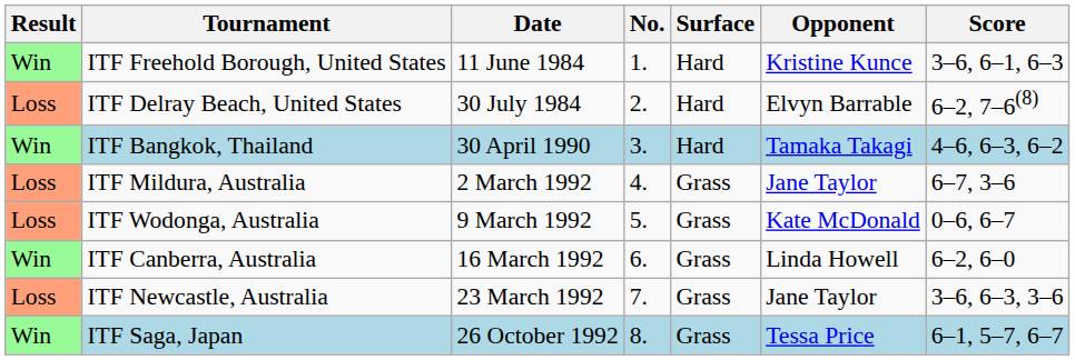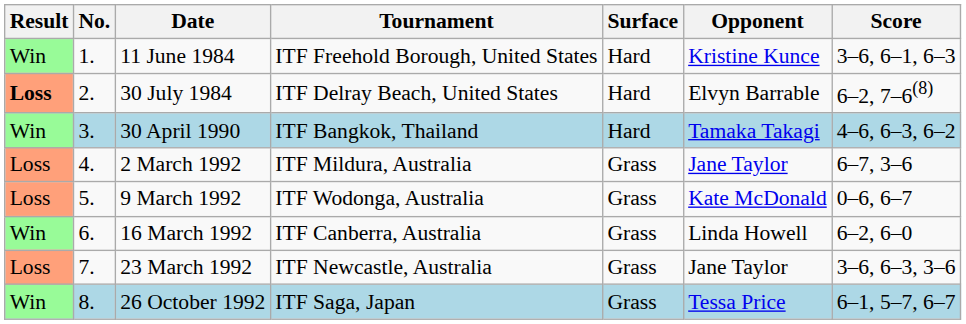 <table class="sortable wikitable">
 <tr>
 <th>Result</th>
+<th>No.</th>
+<th>Date</th>
 <th>Tournament</th>
-<th>Date</th>
-<th>No.</th>
 <th>Surface</th>
 <th>Opponent</th>
 <th class="unsortable">Score</th>
 </tr>
 <tr>
 <td style="background:#98fb98;">Win</td>
+<td>1.</td>
+<td>11 June 1984</td>
 <td>ITF Freehold Borough, United States</td>
-<td>11 June 1984</td>
-<td>1.</td>
 <td>Hard</td>
 <td> <a href='#'>Kristine Kunce</a></td>
 <td>3–6, 6–1, 6–3</td>
 </tr>
 <tr>
-<td style="background:#ffa07a;">Loss</td>
+<td style="background:#ffa07a;"><strong>Loss</strong></td>
+<td>2.</td>
+<td>30 July 1984</td>
 <td>ITF Delray Beach, United States</td>
-<td>30 July 1984</td>
-<td>2.</td>
 <td>Hard</td>
 <td> Elvyn Barrable</td>
 <td>6–2, 7–6<sup>(8)</sup></td>
 </tr>
 <tr style="background:lightblue;">
 <td style="background:#98fb98;">Win</td>
+<td>3.</td>
+<td>30 April 1990</td>
 <td>ITF Bangkok, Thailand</td>
-<td>30 April 1990</td>
-<td>3.</td>
 <td>Hard</td>
 <td> <a href='#'>Tamaka Takagi</a></td>
 <td>4–6, 6–3, 6–2</td>
 </tr>
 <tr>
 <td style="background:#ffa07a;">Loss</td>
+<td>4.</td>
+<td>2 March 1992</td>
 <td>ITF Mildura, Australia</td>
-<td>2 March 1992</td>
-<td>4.</td>
 <td>Grass</td>
 <td> <a href='#'>Jane Taylor</a></td>
 <td>6–7, 3–6</td>
 </tr>
 <tr>
 <td style="background:#ffa07a;">Loss</td>
+<td>5.</td>
+<td>9 March 1992</td>
 <td>ITF Wodonga, Australia</td>
-<td>9 March 1992</td>
-<td>5.</td>
 <td>Grass</td>
 <td> <a href='#'>Kate McDonald</a></td>
 <td>0–6, 6–7</td>
 </tr>
 <tr>
 <td style="background:#98fb98;">Win</td>
+<td>6.</td>
+<td>16 March 1992</td>
 <td>ITF Canberra, Australia</td>
-<td>16 March 1992</td>
-<td>6.</td>
 <td>Grass</td>
 <td> Linda Howell</td>
 <td>6–2, 6–0</td>
 </tr>
 <tr>
 <td style="background:#ffa07a;">Loss</td>
+<td>7.</td>
+<td>23 March 1992</td>
 <td>ITF Newcastle, Australia</td>
-<td>23 March 1992</td>
-<td>7.</td>
 <td>Grass</td>
 <td> Jane Taylor</td>
 <td>3–6, 6–3, 3–6</td>
 </tr>
 <tr style="background:lightblue;">
 <td style="background:#98fb98;">Win</td>
+<td>8.</td>
+<td>26 October 1992</td>
 <td>ITF Saga, Japan</td>
-<td>26 October 1992</td>
-<td>8.</td>
 <td>Grass</td>
 <td> <a href='#'>Tessa Price</a></td>
 <td>6–1, 5–7, 6–7</td>
 </tr>
 </table>
